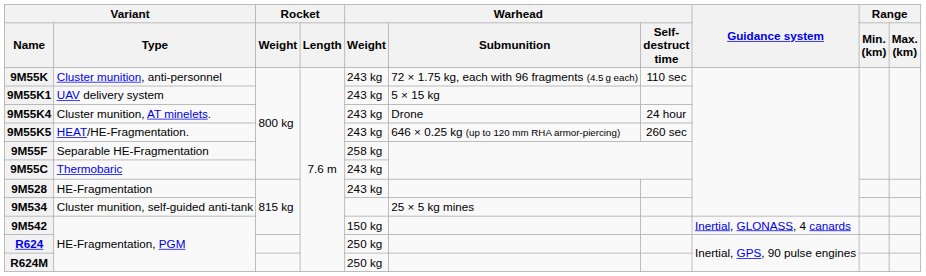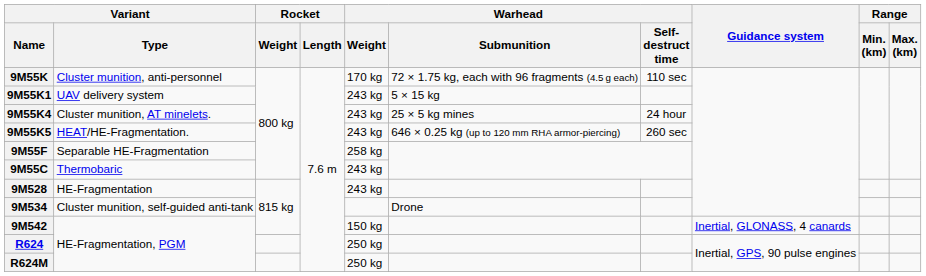 <table class="wikitable" style="font-size:95%;">
 <tr>
 <th colspan=2>Variant</th>
 <th colspan=2>Rocket</th>
 <th colspan=3>Warhead</th>
 <th rowspan=2><a href='#'>Guidance system</a></th>
 <th colspan=2>Range</th>
 </tr>
 <tr>
 <th>Name</th>
 <th>Type</th>
 <th>Weight</th>
 <th>Length</th>
 <th>Weight</th>
 <th>Submunition</th>
 <th style="width:50px;">Self-destruct time</th>
 <th style="width:30px;">Min. (km)</th>
 <th style="width:30px;">Max. (km)</th>
 </tr>
 <tr>
 <th>9M55K</th>
 <td><a href='#'>Cluster munition</a>, anti-personnel</td>
 <td rowspan=6>800 kg</td>
 <td rowspan=11 align="center">7.6 m</td>
-<td>243 kg</td>
+<td>170 kg</td>
 <td>72 × 1.75 kg, each with 96 fragments <small>(4.5 g each)</small></td>
 <td align="center">110 sec</td>
 <td rowspan=8></td>
 <td rowspan=6></td>
 <td rowspan=6></td>
 </tr>
 <tr>
 <th>9M55K1</th>
 <td><a href='#'>UAV</a> delivery system</td>
 <td>243 kg</td>
 <td>5 × 15 kg</td>
 </tr>
 <tr>
 <th>9M55K4</th>
 <td>Cluster munition, <a href='#'>AT minelets</a>.</td>
 <td>243 kg</td>
-<td>Drone</td>
+<td>25 × 5 kg mines</td>
 <td align="center">24 hour</td>
 </tr>
 <tr>
 <th>9M55K5</th>
 <td><a href='#'>HEAT</a>/HE-Fragmentation.</td>
 <td>243 kg</td>
 <td>646 × 0.25 kg <small>(up to 120 mm RHA armor-piercing)</small></td>
 <td align="center">260 sec</td>
 </tr>
 <tr>
 <th>9M55F</th>
 <td>Separable HE-Fragmentation</td>
 <td>258 kg</td>
 </tr>
 <tr>
 <th>9M55C</th>
 <td><a href='#'>Thermobaric</a></td>
 <td>243 kg</td>
 </tr>
 <tr>
 <th>9M528</th>
 <td>HE-Fragmentation</td>
 <td rowspan=3>815 kg</td>
 <td>243 kg</td>
 <td></td>
 <td></td>
 <td></td>
 <td></td>
 </tr>
 <tr>
 <th>9M534</th>
 <td>Cluster munition, self-guided anti-tank</td>
 <td></td>
-<td>25 × 5 kg mines</td>
+<td>Drone</td>
 <td></td>
 <td></td>
 <td></td>
 </tr>
 <tr>
 <th>9М542</th>
 <td rowspan=3>HE-Fragmentation, <a href='#'>PGM</a></td>
 <td>150 kg</td>
 <td></td>
 <td></td>
 <td><a href='#'>Inertial</a>, <a href='#'>GLONASS</a>, 4 <a href='#'>canards</a></td>
 <td></td>
 <td></td>
 </tr>
 <tr>
 <th><a href='#'>R624</a></th>
 <td></td>
 <td>250 kg</td>
 <td></td>
 <td></td>
 <td rowspan=2>Inertial, <a href='#'>GPS</a>, 90 pulse engines</td>
 <td></td>
 <td></td>
 </tr>
 <tr>
 <th>R624M</th>
 <td></td>
 <td>250 kg</td>
 <td></td>
 <td></td>
 <td></td>
 <td></td>
 </tr>
 </table>
